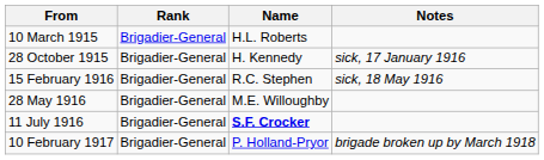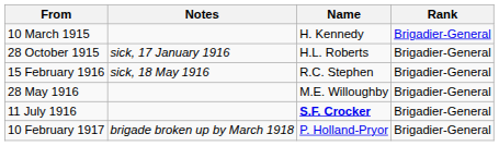 <table class="wikitable">
 <tr>
 <th>From</th>
+<th>Notes</th>
+<th>Name</th>
 <th>Rank</th>
-<th>Name</th>
-<th>Notes</th>
 </tr>
 <tr>
 <td>10 March 1915</td>
+<td></td>
+<td>H. Kennedy</td>
 <td><a href='#'>Brigadier-General</a></td>
-<td>H.L. Roberts</td>
-<td></td>
 </tr>
 <tr>
 <td>28 October 1915</td>
+<td><em>sick, 17 January 1916</em></td>
+<td>H.L. Roberts</td>
 <td>Brigadier-General</td>
-<td>H. Kennedy</td>
-<td><em>sick, 17 January 1916</em></td>
 </tr>
 <tr>
 <td>15 February 1916</td>
+<td><em>sick, 18 May 1916</em></td>
+<td>R.C. Stephen</td>
 <td>Brigadier-General</td>
-<td>R.C. Stephen</td>
-<td><em>sick, 18 May 1916</em></td>
 </tr>
 <tr>
 <td>28 May 1916</td>
+<td></td>
+<td>M.E. Willoughby</td>
 <td>Brigadier-General</td>
-<td>M.E. Willoughby</td>
-<td></td>
 </tr>
 <tr>
 <td>11 July 1916</td>
+<td></td>
+<td><strong><a href='#'>S.F. Crocker</a></strong></td>
 <td>Brigadier-General</td>
-<td><strong><a href='#'>S.F. Crocker</a></strong></td>
-<td></td>
 </tr>
 <tr>
 <td>10 February 1917</td>
+<td><em>brigade broken up by March 1918</em></td>
+<td><a href='#'>P. Holland-Pryor</a></td>
 <td>Brigadier-General</td>
-<td><a href='#'>P. Holland-Pryor</a></td>
-<td><em>brigade broken up by March 1918</em></td>
 </tr>
 </table>
